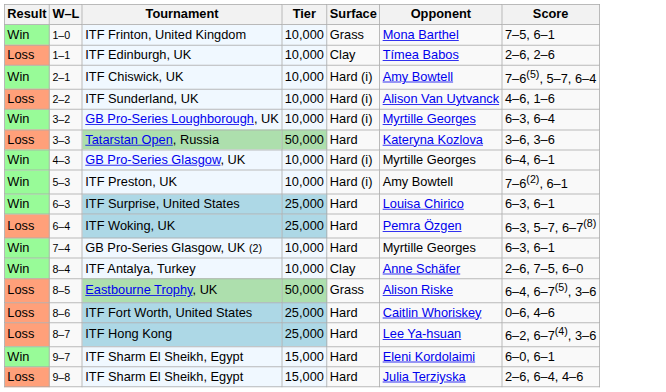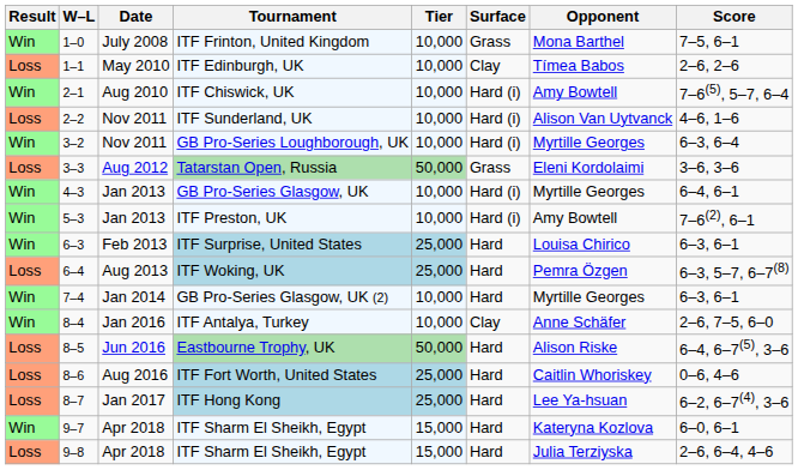 <table class="sortable wikitable">
 <tr>
 <th>Result</th>
 <th class="unsortable">W–L</th>
+<th>Date</th>
 <th>Tournament</th>
 <th>Tier</th>
 <th>Surface</th>
 <th>Opponent</th>
 <th class="unsortable">Score</th>
 </tr>
 <tr>
 <td style="background:#98fb98;">Win</td>
 <td><small>1–0</small></td>
+<td>July 2008</td>
 <td style="background:#f0f8ff;">ITF Frinton, United Kingdom</td>
 <td style="background:#f0f8ff;">10,000</td>
 <td>Grass</td>
 <td> <a href='#'>Mona Barthel</a></td>
 <td>7–5, 6–1</td>
 </tr>
 <tr>
 <td style="background:#ffa07a;">Loss</td>
 <td><small>1–1</small></td>
+<td>May 2010</td>
 <td style="background:#f0f8ff;">ITF Edinburgh, UK</td>
 <td style="background:#f0f8ff;">10,000</td>
 <td>Clay</td>
 <td> <a href='#'>Tímea Babos</a></td>
 <td>2–6, 2–6</td>
 </tr>
 <tr>
 <td style="background:#98fb98;">Win</td>
 <td><small>2–1</small></td>
+<td>Aug 2010</td>
 <td style="background:#f0f8ff;">ITF Chiswick, UK</td>
 <td style="background:#f0f8ff;">10,000</td>
 <td>Hard (i)</td>
 <td> <a href='#'>Amy Bowtell</a></td>
 <td>7–6<sup>(5)</sup>, 5–7, 6–4</td>
 </tr>
 <tr>
 <td style="background:#ffa07a;">Loss</td>
 <td><small>2–2</small></td>
+<td>Nov 2011</td>
 <td style="background:#f0f8ff;">ITF Sunderland, UK</td>
 <td style="background:#f0f8ff;">10,000</td>
 <td>Hard (i)</td>
 <td> <a href='#'>Alison Van Uytvanck</a></td>
 <td>4–6, 1–6</td>
 </tr>
 <tr>
 <td style="background:#98fb98;">Win</td>
 <td><small>3–2</small></td>
+<td>Nov 2011</td>
 <td style="background:#f0f8ff;"><a href='#'>GB Pro-Series Loughborough</a>, UK</td>
 <td style="background:#f0f8ff;">10,000</td>
 <td>Hard (i)</td>
 <td> <a href='#'>Myrtille Georges</a></td>
 <td>6–3, 6–4</td>
 </tr>
 <tr>
 <td style="background:#ffa07a;">Loss</td>
 <td><small>3–3</small></td>
+<td><a href='#'>Aug 2012</a></td>
 <td style="background:#addfad;"><a href='#'>Tatarstan Open</a>, Russia</td>
 <td style="background:#addfad;">50,000</td>
-<td>Hard</td>
-<td> <a href='#'>Kateryna Kozlova</a></td>
+<td>Grass</td>
+<td> <a href='#'>Eleni Kordolaimi</a></td>
 <td>3–6, 3–6</td>
 </tr>
 <tr>
 <td style="background:#98fb98;">Win</td>
 <td><small>4–3</small></td>
+<td>Jan 2013</td>
 <td style="background:#f0f8ff;"><a href='#'>GB Pro-Series Glasgow</a>, UK</td>
 <td style="background:#f0f8ff;">10,000</td>
 <td>Hard (i)</td>
 <td> Myrtille Georges</td>
 <td>6–4, 6–1</td>
 </tr>
 <tr>
 <td style="background:#98fb98;">Win</td>
 <td><small>5–3</small></td>
+<td>Jan 2013</td>
 <td style="background:#f0f8ff;">ITF Preston, UK</td>
 <td style="background:#f0f8ff;">10,000</td>
 <td>Hard (i)</td>
 <td> Amy Bowtell</td>
 <td>7–6<sup>(2)</sup>, 6–1</td>
 </tr>
 <tr>
 <td style="background:#98fb98;">Win</td>
 <td><small>6–3</small></td>
+<td>Feb 2013</td>
 <td style="background:lightblue;">ITF Surprise, United States</td>
 <td style="background:lightblue;">25,000</td>
 <td>Hard</td>
 <td> <a href='#'>Louisa Chirico</a></td>
 <td>6–3, 6–1</td>
 </tr>
 <tr>
 <td style="background:#ffa07a;">Loss</td>
 <td><small>6–4</small></td>
+<td>Aug 2013</td>
 <td style="background:lightblue;">ITF Woking, UK</td>
 <td style="background:lightblue;">25,000</td>
 <td>Hard</td>
 <td> <a href='#'>Pemra Özgen</a></td>
 <td>6–3, 5–7, 6–7<sup>(8)</sup></td>
 </tr>
 <tr>
 <td style="background:#98fb98;">Win</td>
 <td><small>7–4</small></td>
+<td>Jan 2014</td>
 <td style="background:#f0f8ff;">GB Pro-Series Glasgow, UK <small>(2)</small></td>
 <td style="background:#f0f8ff;">10,000</td>
 <td>Hard</td>
 <td> Myrtille Georges</td>
 <td>6–3, 6–1</td>
 </tr>
 <tr>
 <td style="background:#98fb98;">Win</td>
 <td><small>8–4</small></td>
+<td>Jan 2016</td>
 <td style="background:#f0f8ff;">ITF Antalya, Turkey</td>
 <td style="background:#f0f8ff;">10,000</td>
 <td>Clay</td>
 <td> <a href='#'>Anne Schäfer</a></td>
 <td>2–6, 7–5, 6–0</td>
 </tr>
 <tr>
 <td style="background:#ffa07a;">Loss</td>
 <td><small>8–5</small></td>
+<td><a href='#'>Jun 2016</a></td>
 <td style="background:#addfad;"><a href='#'>Eastbourne Trophy</a>, UK</td>
 <td style="background:#addfad;">50,000</td>
-<td>Grass</td>
+<td>Hard</td>
 <td> <a href='#'>Alison Riske</a></td>
 <td>6–4, 6–7<sup>(5)</sup>, 3–6</td>
 </tr>
 <tr>
 <td style="background:#ffa07a;">Loss</td>
 <td><small>8–6</small></td>
+<td>Aug 2016</td>
 <td style="background:lightblue;">ITF Fort Worth, United States</td>
 <td style="background:lightblue;">25,000</td>
 <td>Hard</td>
 <td> <a href='#'>Caitlin Whoriskey</a></td>
 <td>0–6, 4–6</td>
 </tr>
 <tr>
 <td style="background:#ffa07a;">Loss</td>
 <td><small>8–7</small></td>
+<td>Jan 2017</td>
 <td style="background:lightblue;">ITF Hong Kong</td>
 <td style="background:lightblue;">25,000</td>
 <td>Hard</td>
 <td> <a href='#'>Lee Ya-hsuan</a></td>
 <td>6–2, 6–7<sup>(4)</sup>, 3–6</td>
 </tr>
 <tr>
 <td style="background:#98fb98;">Win</td>
 <td><small>9–7</small></td>
+<td>Apr 2018</td>
 <td style="background:#f0f8ff;">ITF Sharm El Sheikh, Egypt</td>
 <td style="background:#f0f8ff;">15,000</td>
 <td>Hard</td>
-<td> <a href='#'>Eleni Kordolaimi</a></td>
+<td> <a href='#'>Kateryna Kozlova</a></td>
 <td>6–0, 6–1</td>
 </tr>
 <tr>
 <td style="background:#ffa07a;">Loss</td>
 <td><small>9–8</small></td>
+<td>Apr 2018</td>
 <td style="background:#f0f8ff;">ITF Sharm El Sheikh, Egypt</td>
 <td style="background:#f0f8ff;">15,000</td>
 <td>Hard</td>
 <td> <a href='#'>Julia Terziyska</a></td>
 <td>2–6, 6–4, 4–6</td>
 </tr>
 </table>
